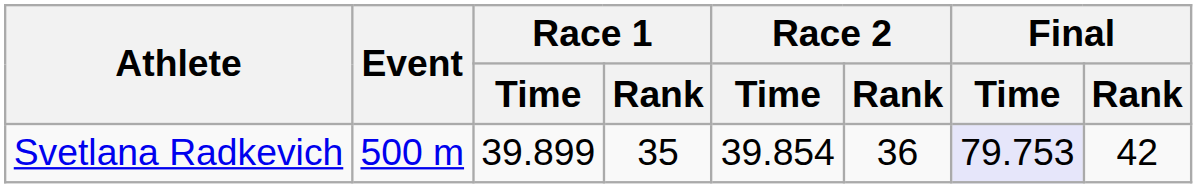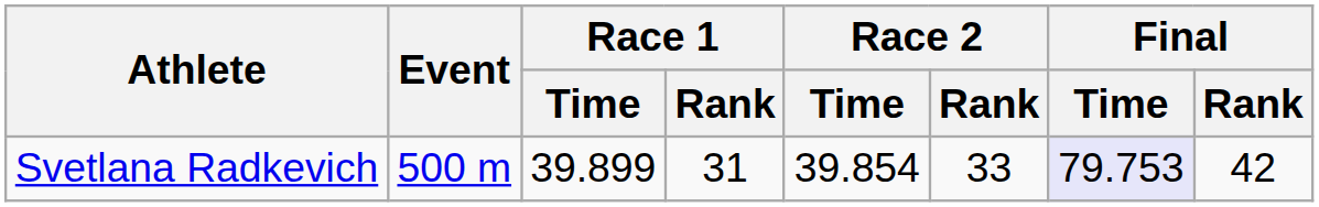 <table class="wikitable">
 <tr>
 <th rowspan="2">Athlete</th>
 <th rowspan="2">Event</th>
 <th colspan="2">Race 1</th>
 <th colspan="2">Race 2</th>
 <th colspan="2">Final</th>
 </tr>
 <tr>
 <th>Time</th>
 <th>Rank</th>
 <th>Time</th>
 <th>Rank</th>
 <th>Time</th>
 <th>Rank</th>
 </tr>
 <tr>
 <td><a href='#'>Svetlana Radkevich</a></td>
 <td><a href='#'>500 m</a></td>
 <td align=center>39.899</td>
-<td align=center>35</td>
+<td align=center>31</td>
 <td align=center>39.854</td>
-<td align=center>36</td>
+<td align=center>33</td>
 <td align=center style="background: lavender;">79.753</td>
 <td align=center>42</td>
 </tr>
 </table>
